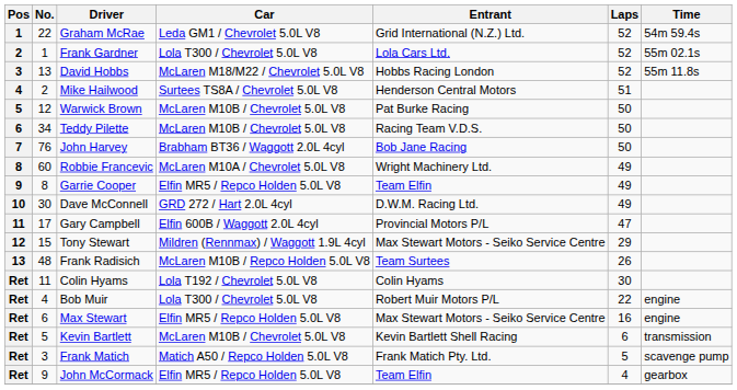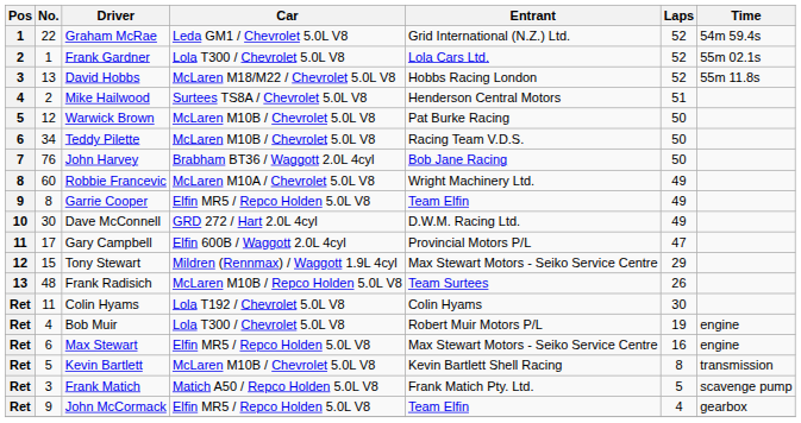 <table class="wikitable" style="font-size: 95%;">
 <tr>
 <th>Pos</th>
 <th>No.</th>
 <th>Driver</th>
 <th>Car</th>
 <th>Entrant </th>
 <th>Laps</th>
 <th>Time</th>
 </tr>
 <tr>
 <th>1</th>
 <td align="center">22</td>
 <td> <a href='#'>Graham McRae</a></td>
 <td><a href='#'>Leda</a> GM1 / <a href='#'>Chevrolet</a> 5.0L V8</td>
 <td>Grid International (N.Z.) Ltd.</td>
 <td align="center">52</td>
 <td>54m 59.4s</td>
 </tr>
 <tr>
 <th>2</th>
 <td align="center">1</td>
 <td> <a href='#'>Frank Gardner</a></td>
 <td><a href='#'>Lola</a> T300 / <a href='#'>Chevrolet</a> 5.0L V8</td>
 <td><a href='#'>Lola Cars Ltd.</a></td>
 <td align="center">52</td>
 <td>55m 02.1s</td>
 </tr>
 <tr>
 <th>3</th>
 <td align="center">13</td>
 <td> <a href='#'>David Hobbs</a></td>
 <td><a href='#'>McLaren</a> M18/M22 / <a href='#'>Chevrolet</a> 5.0L V8</td>
 <td>Hobbs Racing London</td>
 <td align="center">52</td>
 <td>55m 11.8s</td>
 </tr>
 <tr>
 <th>4</th>
 <td align="center">2</td>
 <td> <a href='#'>Mike Hailwood</a></td>
 <td><a href='#'>Surtees</a> TS8A / <a href='#'>Chevrolet</a> 5.0L V8</td>
 <td>Henderson Central Motors</td>
 <td align="center">51</td>
 <td></td>
 </tr>
 <tr>
 <th>5</th>
 <td align="center">12</td>
 <td> <a href='#'>Warwick Brown</a></td>
 <td><a href='#'>McLaren</a> M10B / <a href='#'>Chevrolet</a> 5.0L V8</td>
 <td>Pat Burke Racing</td>
 <td align="center">50</td>
 <td></td>
 </tr>
 <tr>
 <th>6</th>
 <td align="center">34</td>
 <td> <a href='#'>Teddy Pilette</a></td>
 <td><a href='#'>McLaren</a> M10B / <a href='#'>Chevrolet</a> 5.0L V8</td>
 <td>Racing Team V.D.S.</td>
 <td align="center">50</td>
 <td></td>
 </tr>
 <tr>
 <th>7</th>
 <td align="center">76</td>
 <td> <a href='#'>John Harvey</a></td>
 <td><a href='#'>Brabham</a> BT36 / <a href='#'>Waggott</a> 2.0L 4cyl</td>
 <td><a href='#'>Bob Jane Racing</a></td>
 <td align="center">50</td>
 <td></td>
 </tr>
 <tr>
 <th>8</th>
 <td align="center">60</td>
 <td> <a href='#'>Robbie Francevic</a></td>
 <td><a href='#'>McLaren</a> M10A / <a href='#'>Chevrolet</a> 5.0L V8</td>
 <td>Wright Machinery Ltd.</td>
 <td align="center">49</td>
 <td></td>
 </tr>
 <tr>
 <th>9</th>
 <td align="center">8</td>
 <td> <a href='#'>Garrie Cooper</a></td>
 <td><a href='#'>Elfin</a> MR5 / <a href='#'>Repco Holden</a> 5.0L V8</td>
 <td><a href='#'>Team Elfin</a></td>
 <td align="center">49</td>
 <td></td>
 </tr>
 <tr>
 <th>10</th>
 <td align="center">30</td>
 <td> Dave McConnell</td>
 <td><a href='#'>GRD</a> 272 / <a href='#'>Hart</a> 2.0L 4cyl</td>
 <td>D.W.M. Racing Ltd.</td>
 <td align="center">49</td>
 <td></td>
 </tr>
 <tr>
 <th>11</th>
 <td align="center">17</td>
 <td> Gary Campbell</td>
 <td><a href='#'>Elfin</a> 600B / <a href='#'>Waggott</a> 2.0L 4cyl</td>
 <td>Provincial Motors P/L</td>
 <td align="center">47</td>
 <td></td>
 </tr>
 <tr>
 <th>12</th>
 <td align="center">15</td>
 <td> Tony Stewart</td>
 <td><a href='#'>Mildren</a> (<a href='#'>Rennmax</a>) / <a href='#'>Waggott</a> 1.9L 4cyl</td>
 <td>Max Stewart Motors - Seiko Service Centre</td>
 <td align="center">29</td>
 <td></td>
 </tr>
 <tr>
 <th>13</th>
 <td align="center">48</td>
 <td> Frank Radisich</td>
 <td><a href='#'>McLaren</a> M10B / <a href='#'>Repco Holden</a> 5.0L V8</td>
 <td><a href='#'>Team Surtees</a></td>
 <td align="center">26</td>
 <td></td>
 </tr>
 <tr>
 <th>Ret</th>
 <td align="center">11</td>
 <td> Colin Hyams</td>
 <td><a href='#'>Lola</a> T192 / <a href='#'>Chevrolet</a> 5.0L V8</td>
 <td>Colin Hyams</td>
 <td align="center">30</td>
 <td></td>
 </tr>
 <tr>
 <th>Ret</th>
 <td align="center">4</td>
 <td> Bob Muir</td>
 <td><a href='#'>Lola</a> T300 / <a href='#'>Chevrolet</a> 5.0L V8</td>
 <td>Robert Muir Motors P/L</td>
-<td align="center">22</td>
+<td align="center">19</td>
 <td>engine</td>
 </tr>
 <tr>
 <th>Ret</th>
 <td align="center">6</td>
 <td> <a href='#'>Max Stewart</a></td>
 <td><a href='#'>Elfin</a> MR5 / <a href='#'>Repco Holden</a> 5.0L V8</td>
 <td>Max Stewart Motors - Seiko Service Centre</td>
 <td align="center">16</td>
 <td>engine</td>
 </tr>
 <tr>
 <th>Ret</th>
 <td align="center">5</td>
 <td> <a href='#'>Kevin Bartlett</a></td>
 <td><a href='#'>McLaren</a> M10B / <a href='#'>Chevrolet</a> 5.0L V8</td>
 <td>Kevin Bartlett Shell Racing</td>
-<td align="center">6</td>
+<td align="center">8</td>
 <td>transmission</td>
 </tr>
 <tr>
 <th>Ret</th>
 <td align="center">3</td>
 <td> <a href='#'>Frank Matich</a></td>
 <td><a href='#'>Matich</a> A50 / <a href='#'>Repco Holden</a> 5.0L V8</td>
 <td>Frank Matich Pty. Ltd.</td>
 <td align="center">5</td>
 <td>scavenge pump</td>
 </tr>
 <tr>
 <th>Ret</th>
 <td align="center">9</td>
 <td> <a href='#'>John McCormack</a></td>
 <td><a href='#'>Elfin</a> MR5 / <a href='#'>Repco Holden</a> 5.0L V8</td>
 <td><a href='#'>Team Elfin</a></td>
 <td align="center">4</td>
 <td>gearbox</td>
 </tr>
 <tr>
 </tr>
 </table>
